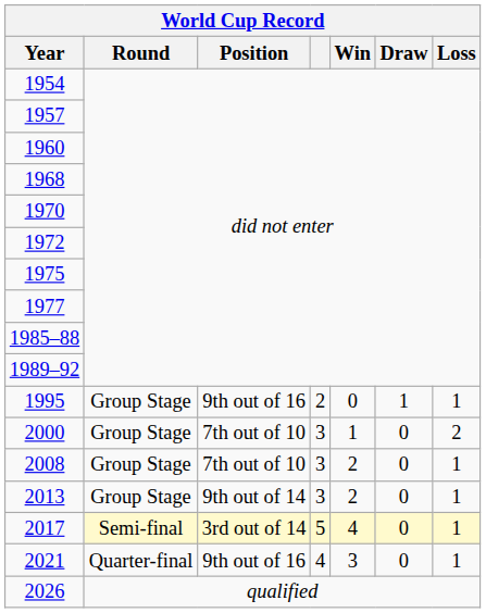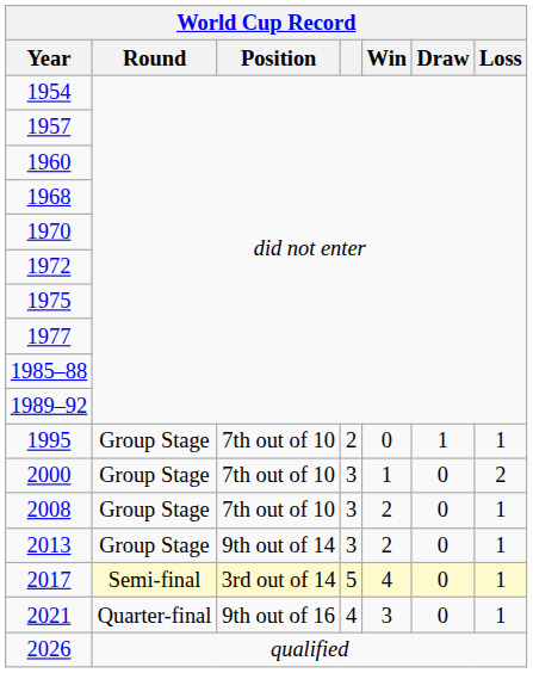 <table class="wikitable" style="text-align: center;">
 <tr>
 <th colspan=9><a href='#'>World Cup Record</a></th>
 </tr>
 <tr>
 <th>Year</th>
 <th>Round</th>
 <th>Position</th>
 <th></th>
 <th>Win</th>
 <th>Draw</th>
 <th>Loss</th>
 </tr>
 <tr>
 <td> <a href='#'>1954</a></td>
 <td rowspan=10 colspan=11><em>did not enter</em></td>
 </tr>
 <tr>
 <td> <a href='#'>1957</a></td>
 </tr>
 <tr>
 <td> <a href='#'>1960</a></td>
 </tr>
 <tr>
 <td>  <a href='#'>1968</a></td>
 </tr>
 <tr>
 <td> <a href='#'>1970</a></td>
 </tr>
 <tr>
 <td> <a href='#'>1972</a></td>
 </tr>
 <tr>
 <td> <a href='#'>1975</a></td>
 </tr>
 <tr>
 <td>  <a href='#'>1977</a></td>
 </tr>
 <tr>
 <td><a href='#'>1985–88</a></td>
 </tr>
 <tr>
 <td><a href='#'>1989–92</a></td>
 </tr>
 <tr>
 <td> <a href='#'>1995</a></td>
 <td>Group Stage</td>
-<td>9th out of 16</td>
+<td>7th out of 10</td>
 <td>2</td>
 <td>0</td>
 <td>1</td>
 <td>1</td>
 </tr>
 <tr>
 <td>  <a href='#'>2000</a></td>
 <td>Group Stage</td>
 <td>7th out of 10</td>
 <td>3</td>
 <td>1</td>
 <td>0</td>
 <td>2</td>
 </tr>
 <tr>
 <td> <a href='#'>2008</a></td>
 <td>Group Stage</td>
 <td>7th out of 10</td>
 <td>3</td>
 <td>2</td>
 <td>0</td>
 <td>1</td>
 </tr>
 <tr>
 <td>  <a href='#'>2013</a></td>
 <td>Group Stage</td>
 <td>9th out of 14</td>
 <td>3</td>
 <td>2</td>
 <td>0</td>
 <td>1</td>
 </tr>
 <tr>
 <td>   <a href='#'>2017</a></td>
 <td style="background:LemonChiffon">Semi-final</td>
 <td style="background:LemonChiffon">3rd out of 14</td>
 <td style="background:LemonChiffon">5</td>
 <td style="background:LemonChiffon">4</td>
 <td style="background:LemonChiffon">0</td>
 <td style="background:LemonChiffon">1</td>
 </tr>
 <tr>
 <td> <a href='#'>2021</a></td>
 <td>Quarter-final</td>
 <td>9th out of 16</td>
 <td>4</td>
 <td>3</td>
 <td>0</td>
 <td>1</td>
 </tr>
 <tr>
 <td> <a href='#'>2026</a></td>
 <td colspan=11><em>qualified</em></td>
 </tr>
 </table>
